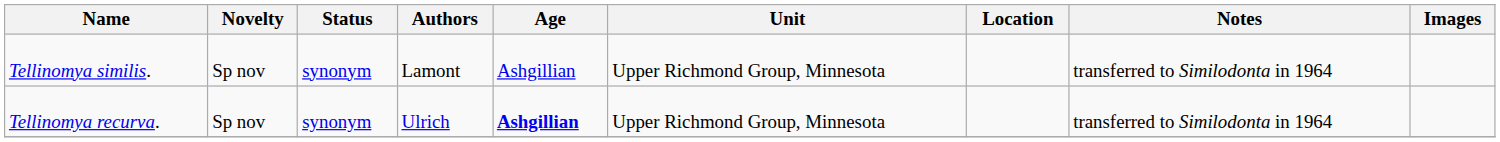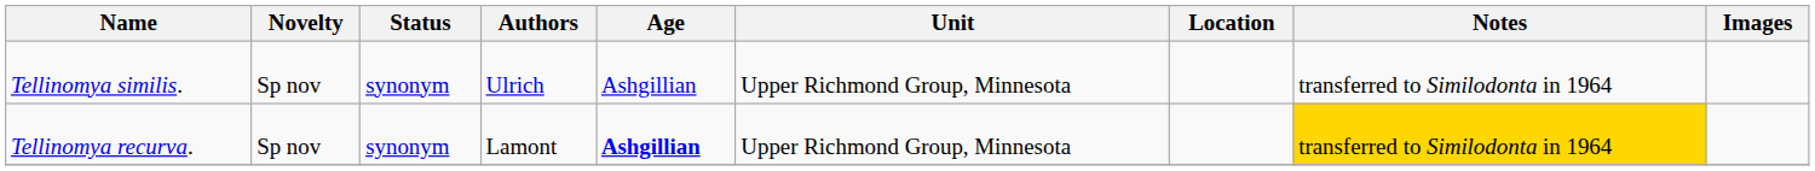 <table class="wikitable sortable" align="center" width="100%">
 <tr>
 <th>Name</th>
 <th>Novelty</th>
 <th>Status</th>
 <th>Authors</th>
 <th>Age</th>
 <th>Unit</th>
 <th>Location</th>
 <th>Notes</th>
 <th>Images</th>
 </tr>
 <tr>
 <td><br><em><a href='#'>Tellinomya similis</a></em>.</td>
 <td><br>Sp nov</td>
 <td><br><a href='#'>synonym</a></td>
-<td><br>Lamont</td>
+<td><br><a href='#'>Ulrich</a></td>
 <td><br><a href='#'>Ashgillian</a></td>
 <td><br>Upper Richmond Group, Minnesota</td>
 <td><br></td>
 <td><br>transferred to <em>Similodonta</em> in 1964</td>
 <td></td>
 </tr>
 <tr>
 <td><br><em><a href='#'>Tellinomya recurva</a></em>.</td>
 <td><br>Sp nov</td>
 <td><br><a href='#'>synonym</a></td>
-<td><br><a href='#'>Ulrich</a></td>
+<td><br>Lamont</td>
 <td><strong><br><a href='#'>Ashgillian</a></strong></td>
 <td><br>Upper Richmond Group, Minnesota</td>
 <td><br></td>
-<td><br>transferred to <em>Similodonta</em> in 1964</td>
+<td style="background: gold;"><br>transferred to <em>Similodonta</em> in 1964</td>
 <td></td>
 </tr>
 <tr>
 </tr>
 </table>
